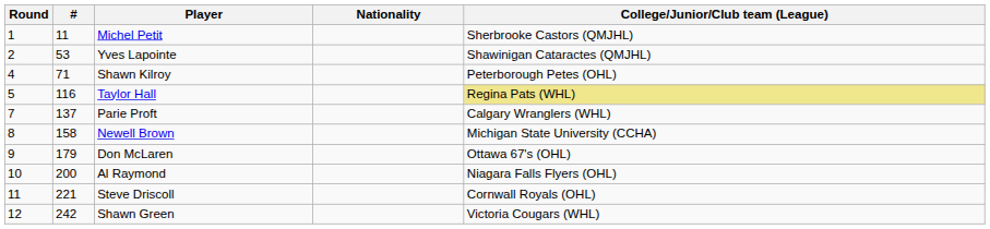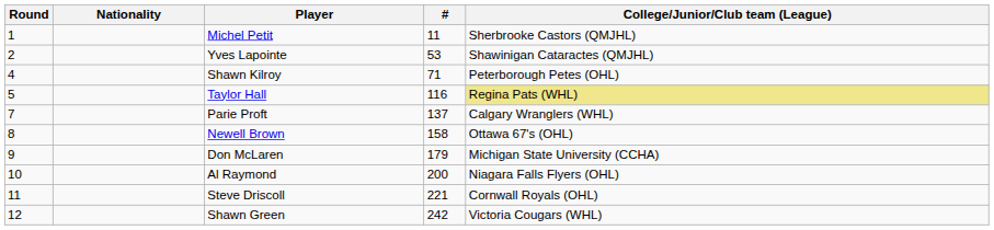 <table class="wikitable">
 <tr align="center">
 <th bgcolor="#DDDDFF" width="4.0%">Round</th>
+<th bgcolor="#DDDDFF" width="14.5%">Nationality</th>
+<th bgcolor="#DDDDFF" width="21.0%">Player</th>
 <th bgcolor="#DDDDFF" width="4.0%">#</th>
-<th bgcolor="#DDDDFF" width="21.0%">Player</th>
-<th bgcolor="#DDDDFF" width="14.5%">Nationality</th>
 <th bgcolor="#DDDDFF" width="50.0%">College/Junior/Club team (League)</th>
 </tr>
 <tr>
 <td>1</td>
+<td></td>
+<td><a href='#'>Michel Petit</a></td>
 <td>11</td>
-<td><a href='#'>Michel Petit</a></td>
-<td></td>
 <td>Sherbrooke Castors (QMJHL)</td>
 </tr>
 <tr>
 <td>2</td>
+<td></td>
+<td>Yves Lapointe</td>
 <td>53</td>
-<td>Yves Lapointe</td>
-<td></td>
 <td>Shawinigan Cataractes (QMJHL)</td>
 </tr>
 <tr>
 <td>4</td>
+<td></td>
+<td>Shawn Kilroy</td>
 <td>71</td>
-<td>Shawn Kilroy</td>
-<td></td>
 <td>Peterborough Petes (OHL)</td>
 </tr>
 <tr>
 <td>5</td>
+<td></td>
+<td><a href='#'>Taylor Hall</a></td>
 <td>116</td>
-<td><a href='#'>Taylor Hall</a></td>
-<td></td>
 <td style="background: khaki;">Regina Pats (WHL)</td>
 </tr>
 <tr>
 <td>7</td>
+<td></td>
+<td>Parie Proft</td>
 <td>137</td>
-<td>Parie Proft</td>
-<td></td>
 <td>Calgary Wranglers (WHL)</td>
 </tr>
 <tr>
 <td>8</td>
+<td></td>
+<td><a href='#'>Newell Brown</a></td>
 <td>158</td>
-<td><a href='#'>Newell Brown</a></td>
+<td>Ottawa 67's (OHL)</td>
+</tr>
+<tr>
+<td>9</td>
 <td></td>
+<td>Don McLaren</td>
+<td>179</td>
 <td>Michigan State University (CCHA)</td>
 </tr>
 <tr>
-<td>9</td>
-<td>179</td>
-<td>Don McLaren</td>
+<td>10</td>
 <td></td>
-<td>Ottawa 67's (OHL)</td>
-</tr>
-<tr>
-<td>10</td>
+<td>Al Raymond</td>
 <td>200</td>
-<td>Al Raymond</td>
-<td></td>
 <td>Niagara Falls Flyers (OHL)</td>
 </tr>
 <tr>
 <td>11</td>
+<td></td>
+<td>Steve Driscoll</td>
 <td>221</td>
-<td>Steve Driscoll</td>
-<td></td>
 <td>Cornwall Royals (OHL)</td>
 </tr>
 <tr>
 <td>12</td>
+<td></td>
+<td>Shawn Green</td>
 <td>242</td>
-<td>Shawn Green</td>
-<td></td>
 <td>Victoria Cougars (WHL)</td>
 </tr>
 </table>
